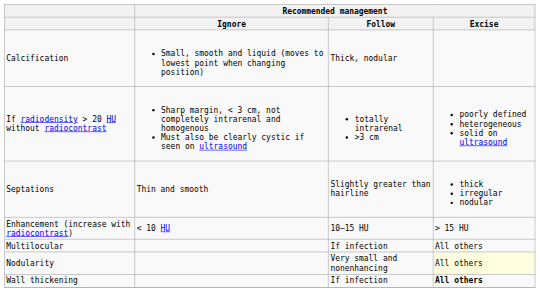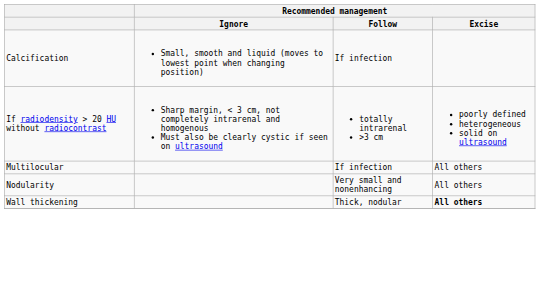 <table class="wikitable">
 <tr>
 <th></th>
 <th colspan=3>Recommended management</th>
 </tr>
 <tr>
 <th></th>
 <th>Ignore</th>
 <th>Follow</th>
 <th>Excise</th>
 </tr>
 <tr>
 <td>Calcification</td>
 <td><br><ul><li>Small, smooth and liquid (moves to lowest point when changing position)</li></ul></td>
-<td>Thick, nodular</td>
+<td>If infection</td>
 <td></td>
 </tr>
 <tr>
 <td>If <a href='#'>radiodensity</a> > 20 <a href='#'>HU</a> without <a href='#'>radiocontrast</a></td>
 <td><br><ul><li>Sharp margin, < 3 cm, not completely intrarenal and homogenous</li><li>Must also be clearly cystic if seen on <a href='#'>ultrasound</a></li></ul></td>
 <td><br><ul><li>totally intrarenal</li><li>>3 cm</li></ul></td>
 <td><br><ul><li>poorly defined</li><li>heterogeneous</li><li>solid on <a href='#'>ultrasound</a></li></ul></td>
-</tr>
-<tr>
-<td>Septations</td>
-<td>Thin and smooth</td>
-<td>Slightly greater than hairline</td>
-<td><br><ul><li>thick</li><li>irregular</li><li>nodular</li></ul></td>
-</tr>
-<tr>
-<td>Enhancement (increase with <a href='#'>radiocontrast</a>)</td>
-<td>< 10 <a href='#'>HU</a></td>
-<td>10–15 HU</td>
-<td>> 15 HU</td>
 </tr>
 <tr>
 <td>Multilocular</td>
 <td></td>
 <td>If infection</td>
 <td>All others</td>
 </tr>
 <tr>
 <td>Nodularity</td>
 <td></td>
 <td>Very small and nonenhancing</td>
-<td style="background: lightyellow;">All others</td>
+<td>All others</td>
 </tr>
 <tr>
 <td>Wall thickening</td>
 <td></td>
-<td>If infection</td>
+<td>Thick, nodular</td>
 <td><strong>All others</strong></td>
 </tr>
 <tr>
 </tr>
 </table>
